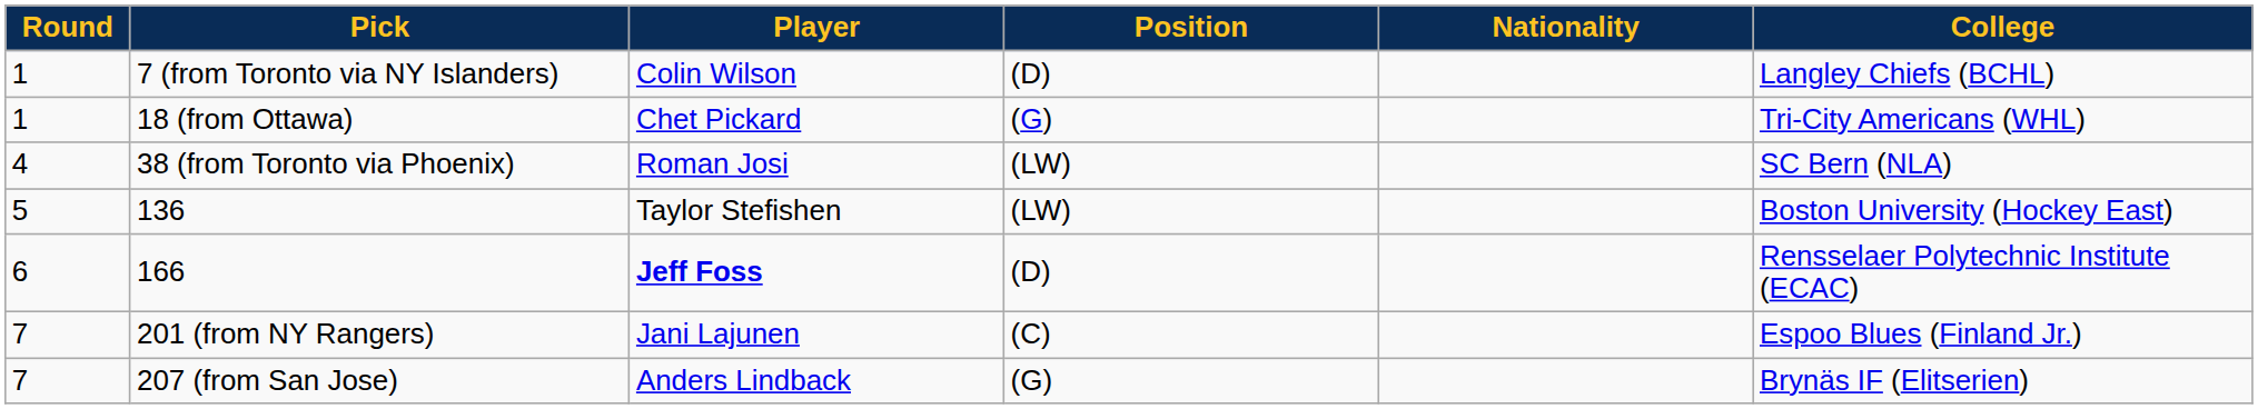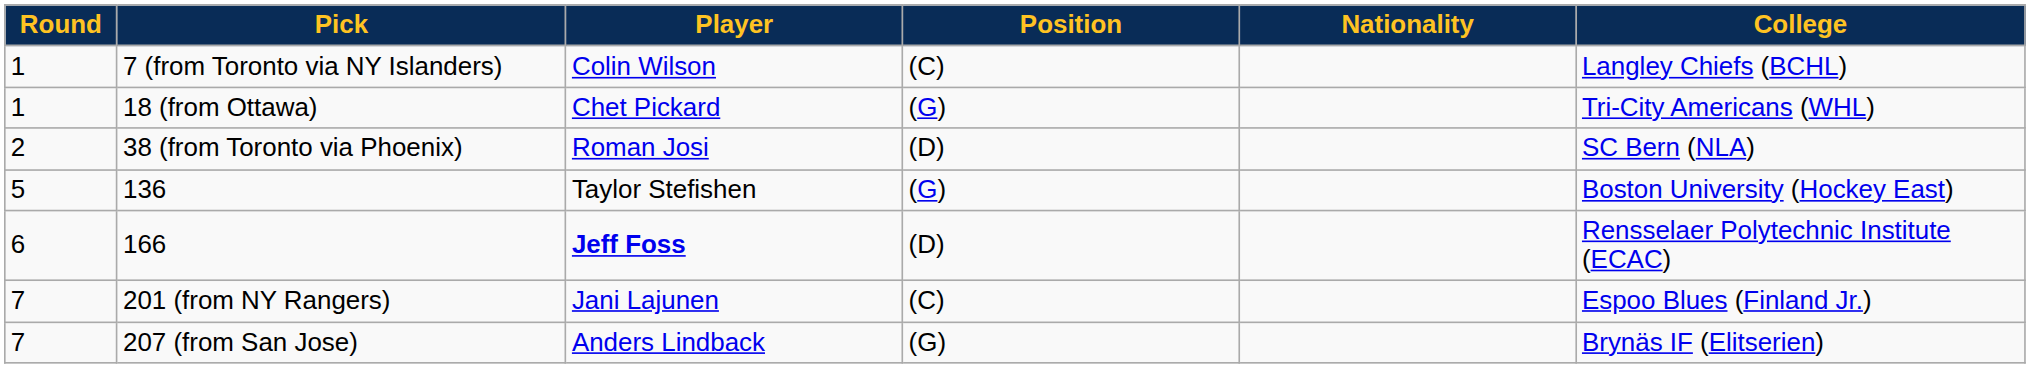 <table class="wikitable sortable sortable">
 <tr>
 <th style="background:#092c57; color:#ffc322" width="5%">Round</th>
 <th style="background:#092c57; color:#ffc322" width="20%">Pick</th>
 <th style="background:#092c57; color:#ffc322" width="15%">Player</th>
 <th style="background:#092c57; color:#ffc322" width="15%">Position</th>
 <th style="background:#092c57; color:#ffc322" width="15%">Nationality</th>
 <th style="background:#092c57; color:#ffc322" width="20%">College</th>
 </tr>
 <tr>
 <td>1</td>
 <td>7 (from Toronto via NY Islanders)</td>
 <td><a href='#'>Colin Wilson</a></td>
-<td>(D)</td>
+<td>(C)</td>
 <td></td>
 <td><a href='#'>Langley Chiefs</a> (<a href='#'>BCHL</a>)</td>
 </tr>
 <tr>
 <td>1</td>
 <td>18 (from Ottawa)</td>
 <td><a href='#'>Chet Pickard</a></td>
 <td>(<a href='#'>G</a>)</td>
 <td></td>
 <td><a href='#'>Tri-City Americans</a> (<a href='#'>WHL</a>)</td>
 </tr>
 <tr>
-<td>4</td>
+<td>2</td>
 <td>38 (from Toronto via Phoenix)</td>
 <td><a href='#'>Roman Josi</a></td>
-<td>(LW)</td>
+<td>(D)</td>
 <td></td>
 <td><a href='#'>SC Bern</a> (<a href='#'>NLA</a>)</td>
 </tr>
 <tr>
 <td>5</td>
 <td>136</td>
 <td>Taylor Stefishen</td>
-<td>(LW)</td>
+<td>(<a href='#'>G</a>)</td>
 <td></td>
 <td><a href='#'>Boston University</a> (<a href='#'>Hockey East</a>)</td>
 </tr>
 <tr>
 <td>6</td>
 <td>166</td>
 <td><strong><a href='#'>Jeff Foss</a></strong></td>
 <td>(D)</td>
 <td></td>
 <td><a href='#'>Rensselaer Polytechnic Institute</a> (<a href='#'>ECAC</a>)</td>
 </tr>
 <tr>
 <td>7</td>
 <td>201 (from NY Rangers)</td>
 <td><a href='#'>Jani Lajunen</a></td>
 <td>(C)</td>
 <td></td>
 <td><a href='#'>Espoo Blues</a> (<a href='#'>Finland Jr.</a>)</td>
 </tr>
 <tr>
 <td>7</td>
 <td>207 (from San Jose)</td>
 <td><a href='#'>Anders Lindback</a></td>
 <td>(G)</td>
 <td></td>
 <td><a href='#'>Brynäs IF</a> (<a href='#'>Elitserien</a>)</td>
 </tr>
 </table>
